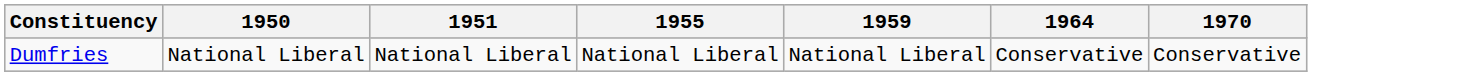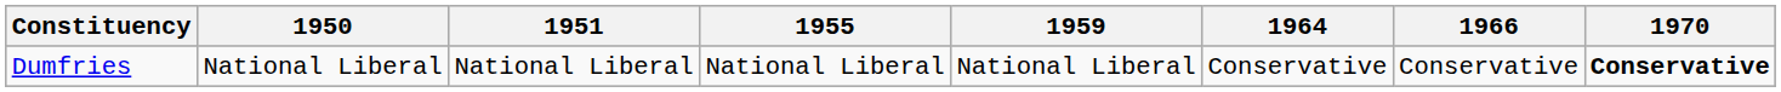 <table class="wikitable">
 <tr>
 <th>Constituency</th>
 <th>1950</th>
 <th>1951</th>
 <th>1955</th>
 <th>1959</th>
 <th>1964</th>
+<th>1966</th>
 <th>1970</th>
 </tr>
 <tr>
 <td><a href='#'>Dumfries</a></td>
 <td bgcolor=>National Liberal</td>
 <td bgcolor=>National Liberal</td>
 <td bgcolor=>National Liberal</td>
 <td bgcolor=>National Liberal</td>
 <td bgcolor=>Conservative</td>
 <td bgcolor=>Conservative</td>
+<td bgcolor=><strong>Conservative</strong></td>
 </tr>
 </table>
